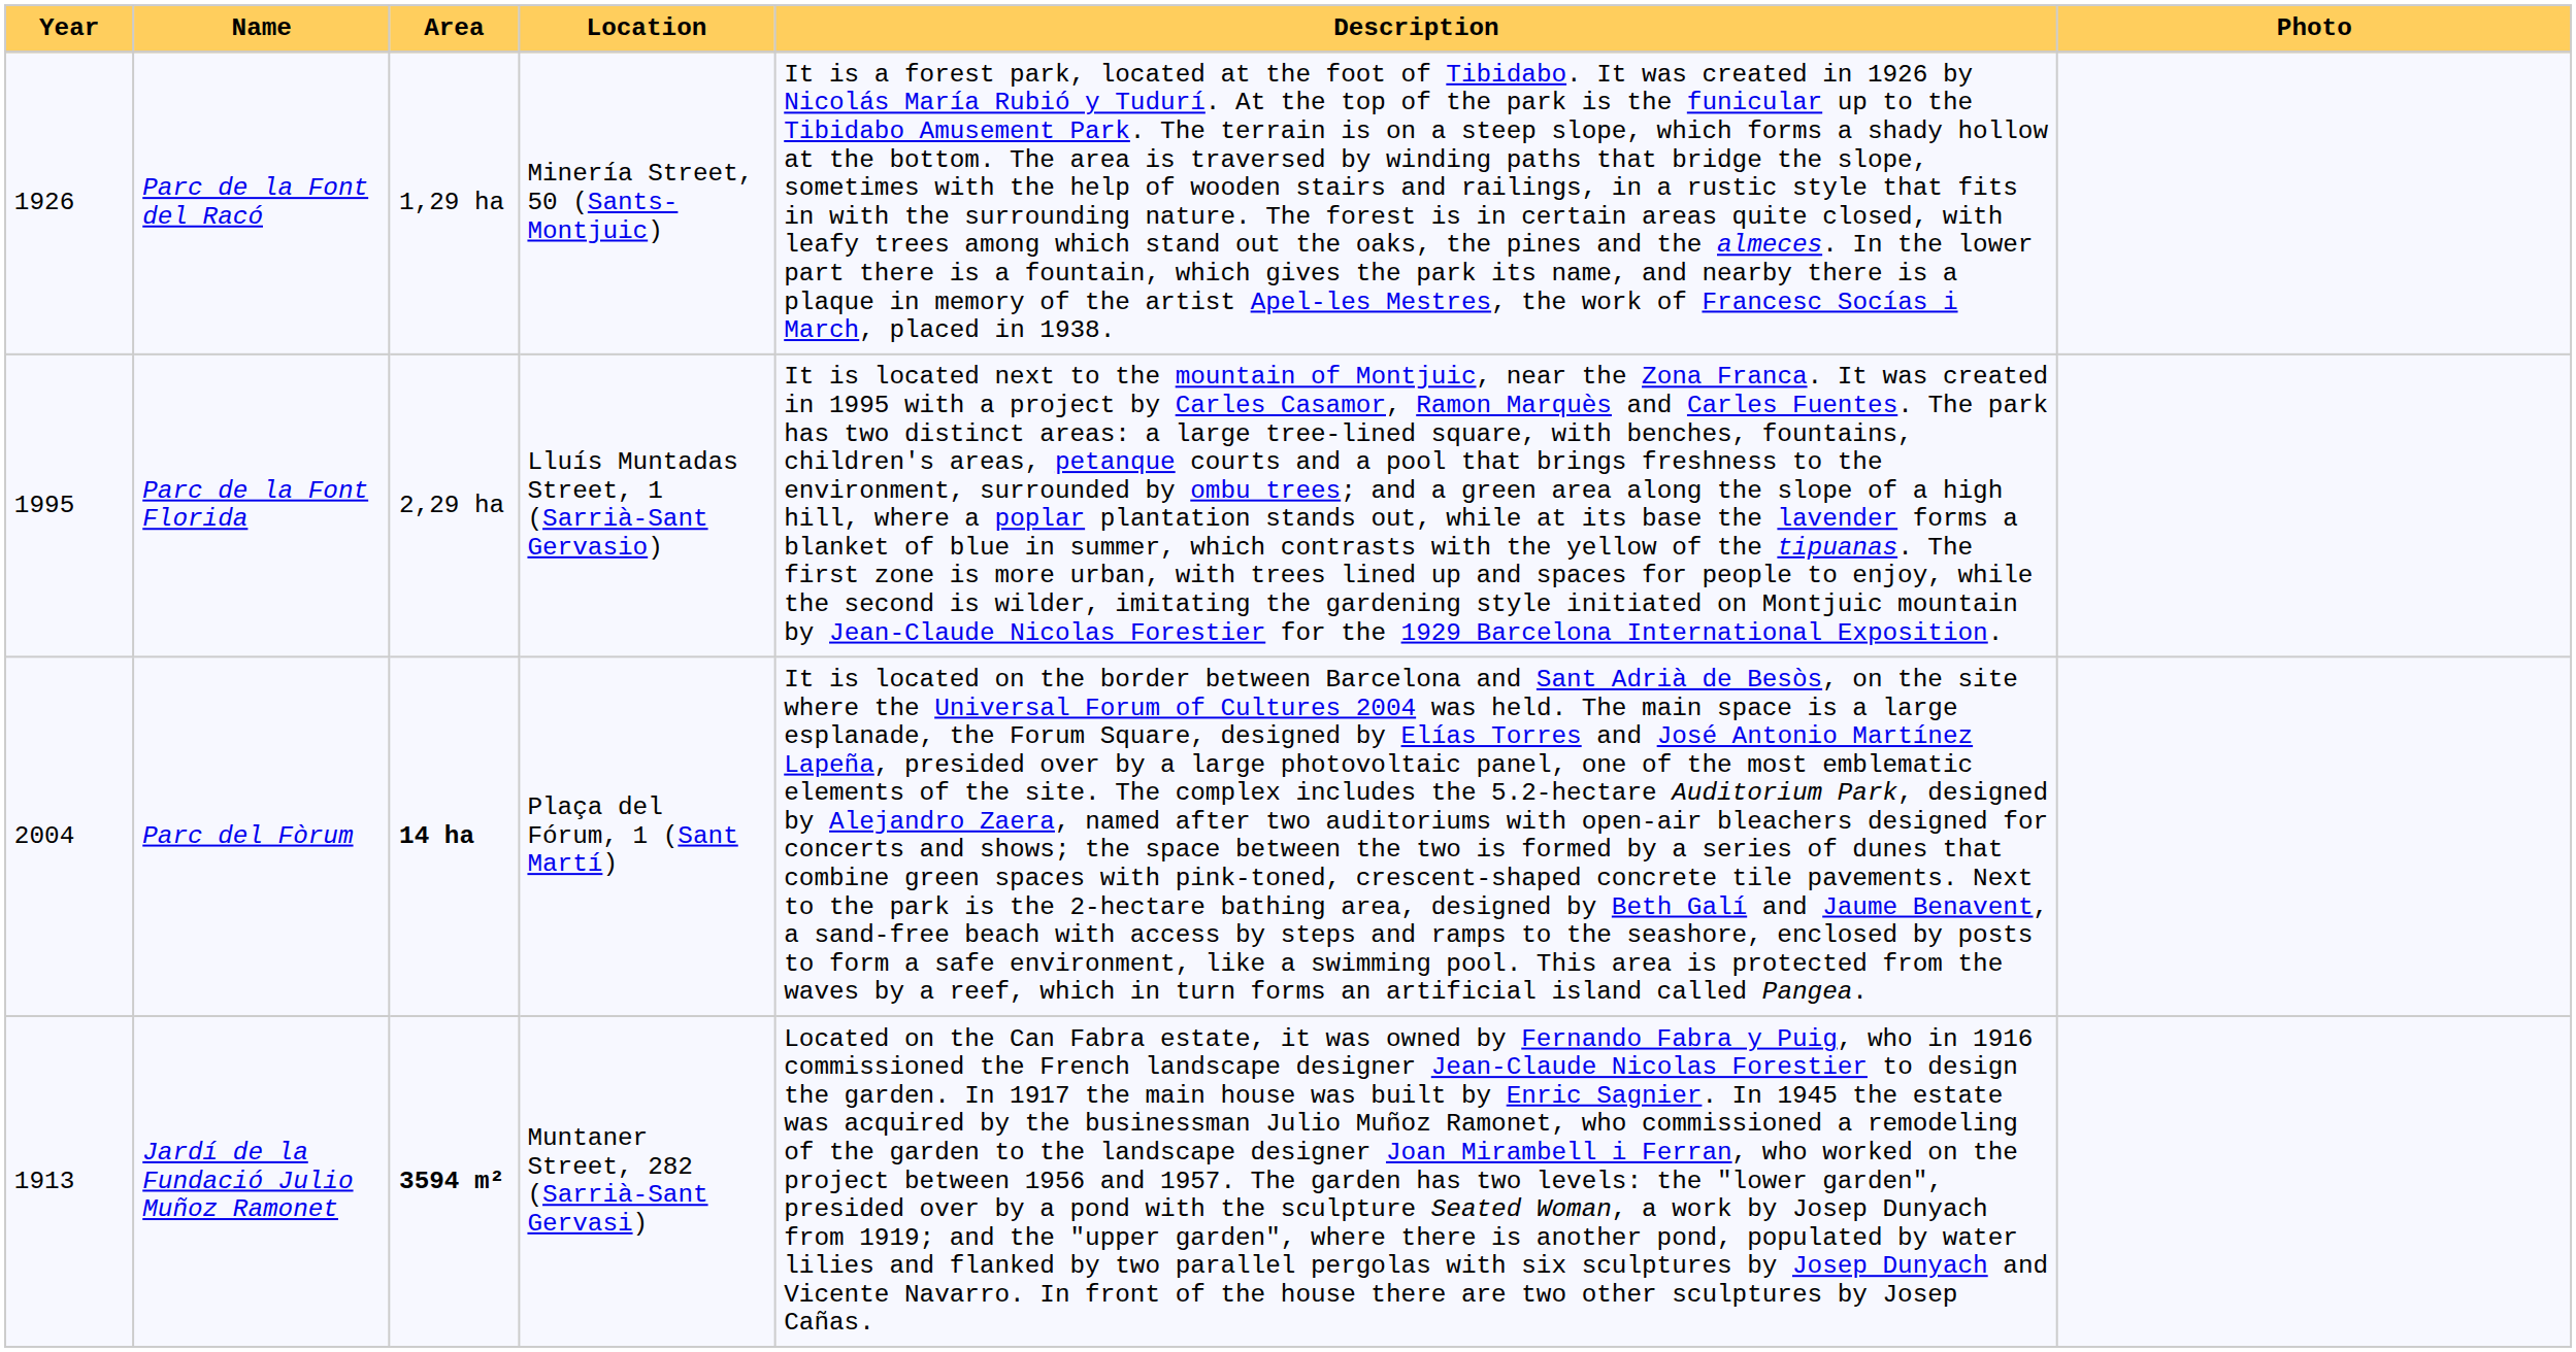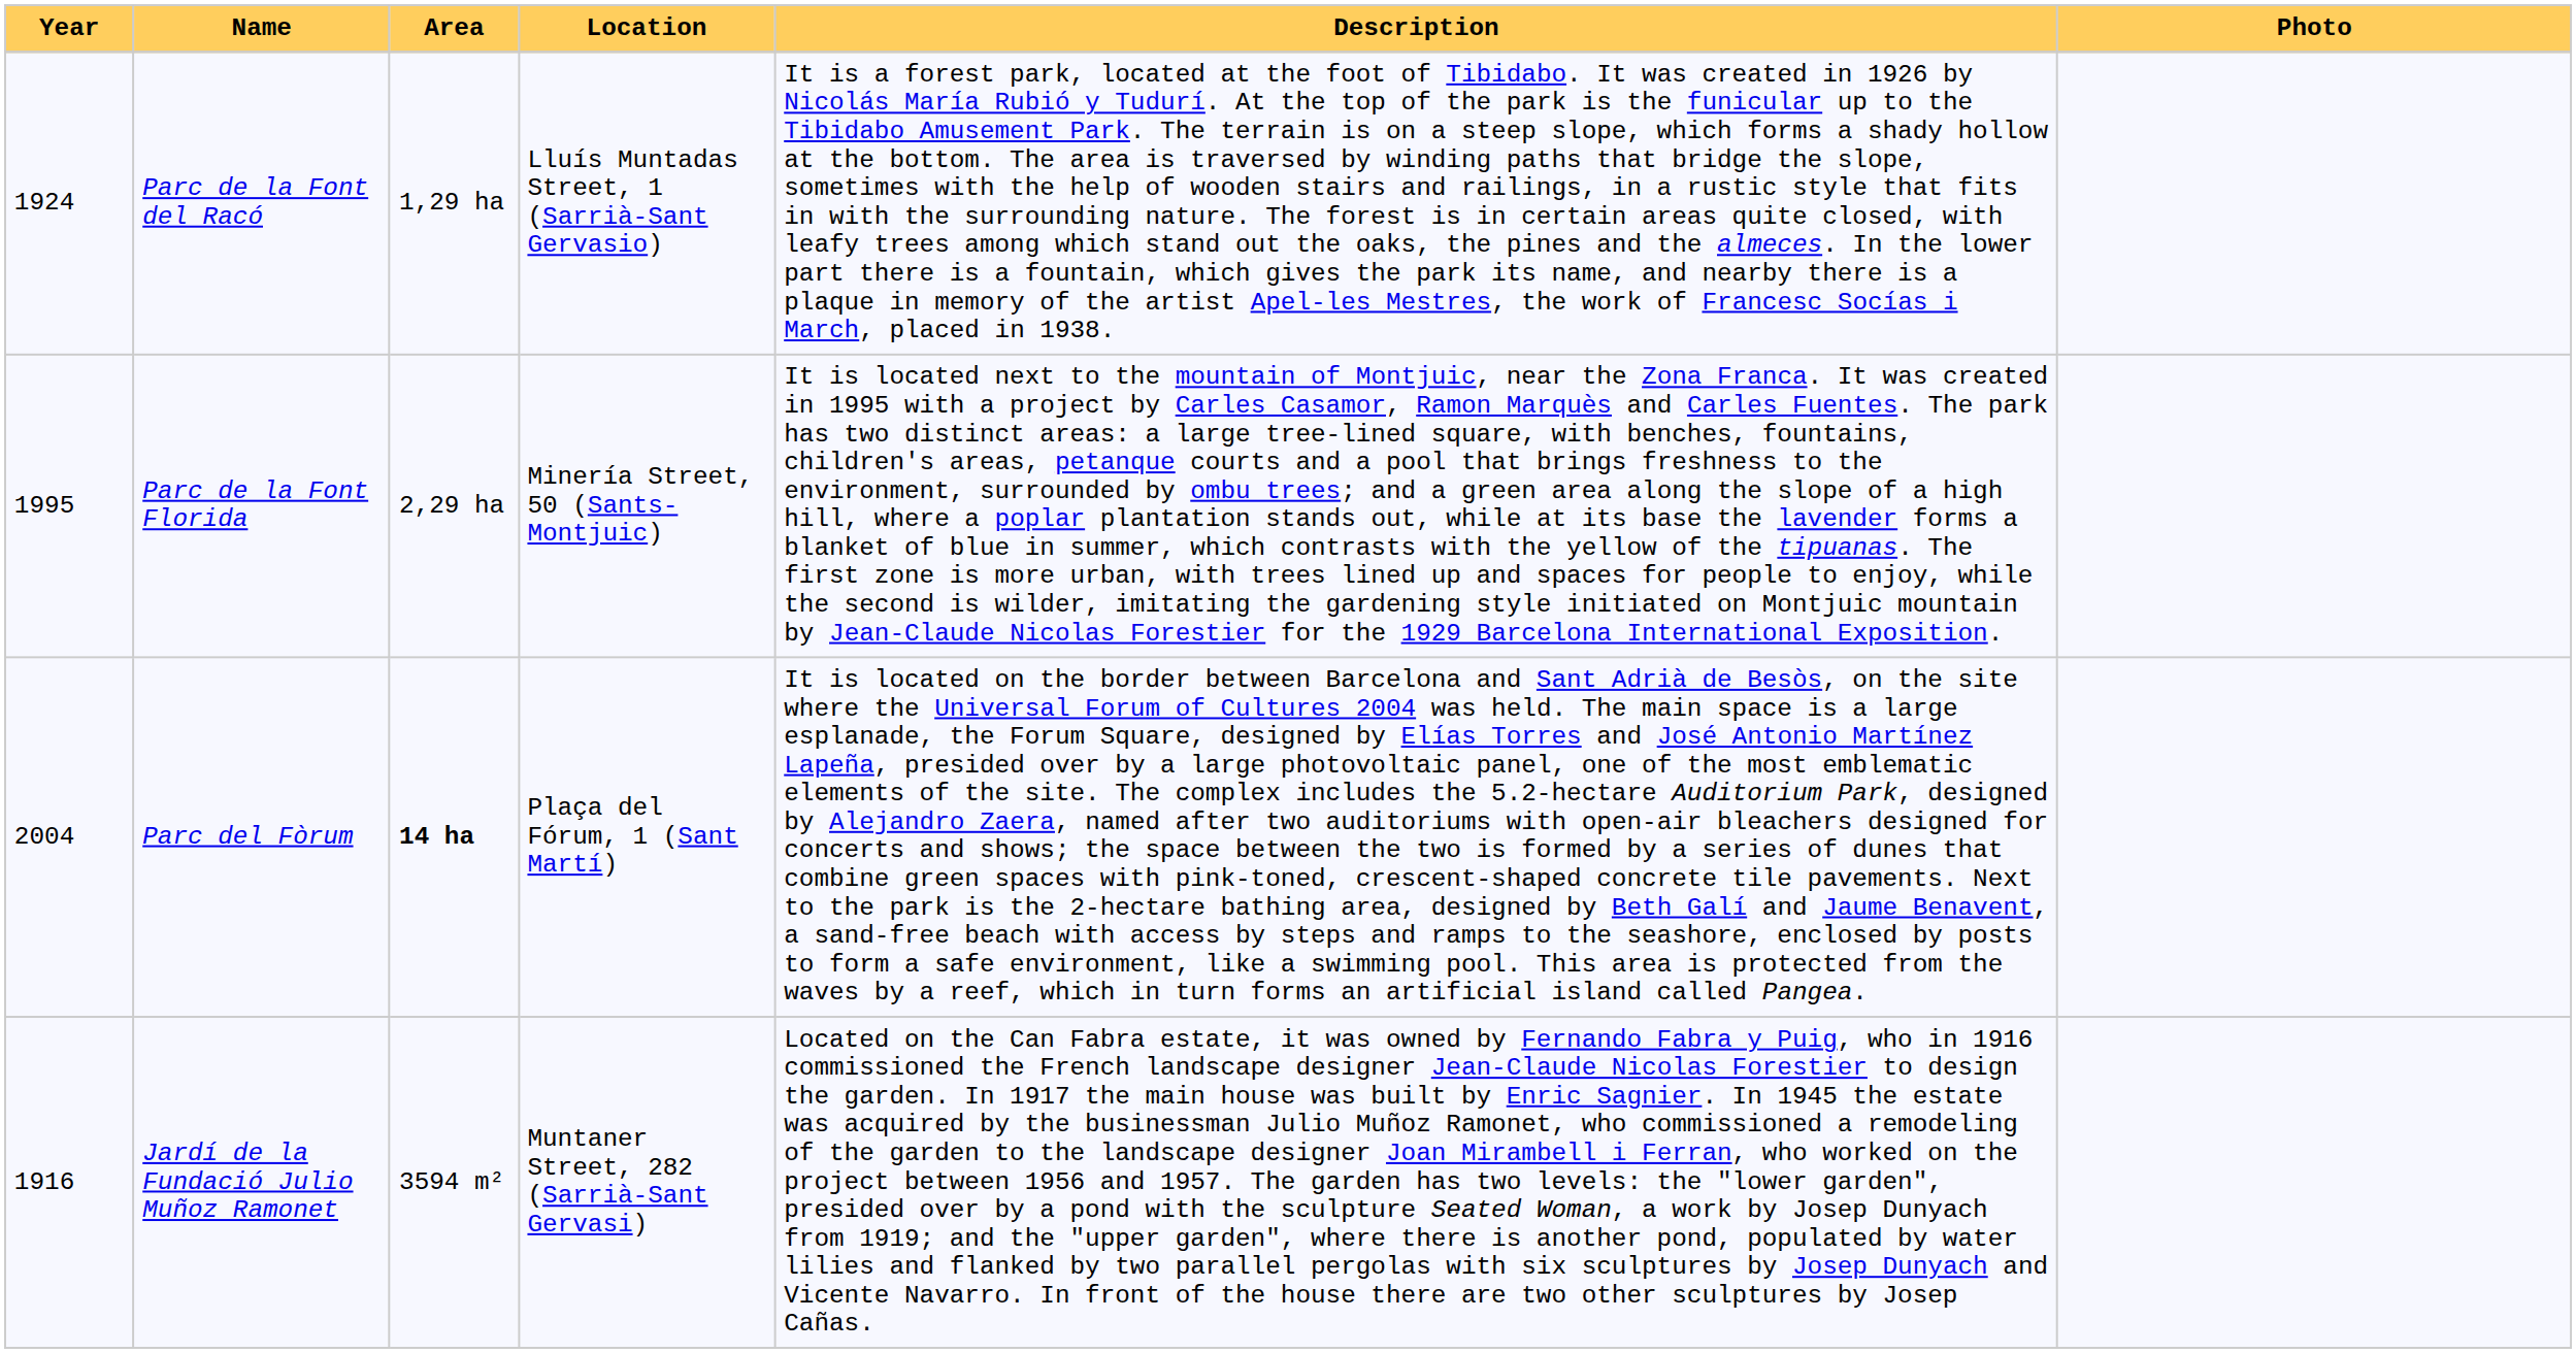 <table bgcolor="#f7f8ff" cellpadding="4" cellspacing="0" border="1" style="font-size: 95%; border: #cccccc solid 1px; border-collapse: collapse;">
 <tr>
 <th width="5%" style="background:#ffce5d;">Year</th>
 <th width="10%" style="background:#ffce5d;">Name</th>
 <th width="5%" style="background:#ffce5d;">Area</th>
 <th width="10%" style="background:#ffce5d;">Location</th>
 <th width="50%" style="background:#ffce5d;">Description</th>
 <th width="20%" style="background:#ffce5d;">Photo</th>
 </tr>
 <tr ---->
 </tr>
 <tr>
-<td>1926</td>
+<td>1924</td>
 <td><em><a href='#'>Parc de la Font del Racó</a></em></td>
 <td>1,29 ha</td>
-<td>Minería Street, 50 (<a href='#'>Sants-Montjuic</a>)</td>
+<td>Lluís Muntadas Street, 1 (<a href='#'>Sarrià-Sant Gervasio</a>)</td>
 <td>It is a forest park, located at the foot of <a href='#'>Tibidabo</a>. It was created in 1926 by <a href='#'>Nicolás María Rubió y Tudurí</a>. At the top of the park is the <a href='#'>funicular</a> up to the <a href='#'>Tibidabo Amusement Park</a>. The terrain is on a steep slope, which forms a shady hollow at the bottom. The area is traversed by winding paths that bridge the slope, sometimes with the help of wooden stairs and railings, in a rustic style that fits in with the surrounding nature. The forest is in certain areas quite closed, with leafy trees among which stand out the oaks, the pines and the <a href='#'><em>almeces</em></a>. In the lower part there is a fountain, which gives the park its name, and nearby there is a plaque in memory of the artist <a href='#'>Apel-les Mestres</a>, the work of <a href='#'>Francesc Socías i March</a>, placed in 1938.</td>
 <td></td>
 </tr>
 <tr>
 <td>1995</td>
 <td><em><a href='#'>Parc de la Font Florida</a></em></td>
 <td>2,29 ha</td>
-<td>Lluís Muntadas Street, 1 (<a href='#'>Sarrià-Sant Gervasio</a>)</td>
+<td>Minería Street, 50 (<a href='#'>Sants-Montjuic</a>)</td>
 <td>It is located next to the <a href='#'>mountain of Montjuic</a>, near the <a href='#'>Zona Franca</a>. It was created in 1995 with a project by <a href='#'>Carles Casamor</a>, <a href='#'>Ramon Marquès</a> and <a href='#'>Carles Fuentes</a>. The park has two distinct areas: a large tree-lined square, with benches, fountains, children's areas, <a href='#'>petanque</a> courts and a pool that brings freshness to the environment, surrounded by <a href='#'>ombu trees</a>; and a green area along the slope of a high hill, where a <a href='#'>poplar</a> plantation stands out, while at its base the <a href='#'>lavender</a> forms a blanket of blue in summer, which contrasts with the yellow of the <em><a href='#'>tipuanas</a></em>. The first zone is more urban, with trees lined up and spaces for people to enjoy, while the second is wilder, imitating the gardening style initiated on Montjuic mountain by <a href='#'>Jean-Claude Nicolas Forestier</a> for the <a href='#'>1929 Barcelona International Exposition</a>.</td>
 <td></td>
 </tr>
 <tr>
 <td>2004</td>
 <td><em><a href='#'>Parc del Fòrum</a></em></td>
 <td><strong>14 ha</strong></td>
 <td>Plaça del Fórum, 1 (<a href='#'>Sant Martí</a>)</td>
 <td>It is located on the border between Barcelona and <a href='#'>Sant Adrià de Besòs</a>, on the site where the <a href='#'>Universal Forum of Cultures 2004</a> was held. The main space is a large esplanade, the Forum Square, designed by <a href='#'>Elías Torres</a> and <a href='#'>José Antonio Martínez Lapeña</a>, presided over by a large photovoltaic panel, one of the most emblematic elements of the site. The complex includes the 5.2-hectare <em>Auditorium Park</em>, designed by <a href='#'>Alejandro Zaera</a>, named after two auditoriums with open-air bleachers designed for concerts and shows; the space between the two is formed by a series of dunes that combine green spaces with pink-toned, crescent-shaped concrete tile pavements. Next to the park is the 2-hectare bathing area, designed by <a href='#'>Beth Galí</a> and <a href='#'>Jaume Benavent</a>, a sand-free beach with access by steps and ramps to the seashore, enclosed by posts to form a safe environment, like a swimming pool. This area is protected from the waves by a reef, which in turn forms an artificial island called <em>Pangea</em>.</td>
 <td></td>
 </tr>
 <tr>
-<td>1913</td>
+<td>1916</td>
 <td><em><a href='#'>Jardí de la Fundació Julio Muñoz Ramonet</a></em></td>
-<td><strong>3594 m²</strong></td>
+<td>3594 m²</td>
 <td>Muntaner Street, 282 (<a href='#'>Sarrià-Sant Gervasi</a>)</td>
 <td>Located on the Can Fabra estate, it was owned by <a href='#'>Fernando Fabra y Puig</a>, who in 1916 commissioned the French landscape designer <a href='#'>Jean-Claude Nicolas Forestier</a> to design the garden. In 1917 the main house was built by <a href='#'>Enric Sagnier</a>. In 1945 the estate was acquired by the businessman Julio Muñoz Ramonet, who commissioned a remodeling of the garden to the landscape designer <a href='#'>Joan Mirambell i Ferran</a>, who worked on the project between 1956 and 1957. The garden has two levels: the "lower garden", presided over by a pond with the sculpture <em>Seated Woman</em>, a work by Josep Dunyach from 1919; and the "upper garden", where there is another pond, populated by water lilies and flanked by two parallel pergolas with six sculptures by <a href='#'>Josep Dunyach</a> and Vicente Navarro. In front of the house there are two other sculptures by Josep Cañas.</td>
 <td></td>
 </tr>
 <tr>
 </tr>
 </table>
